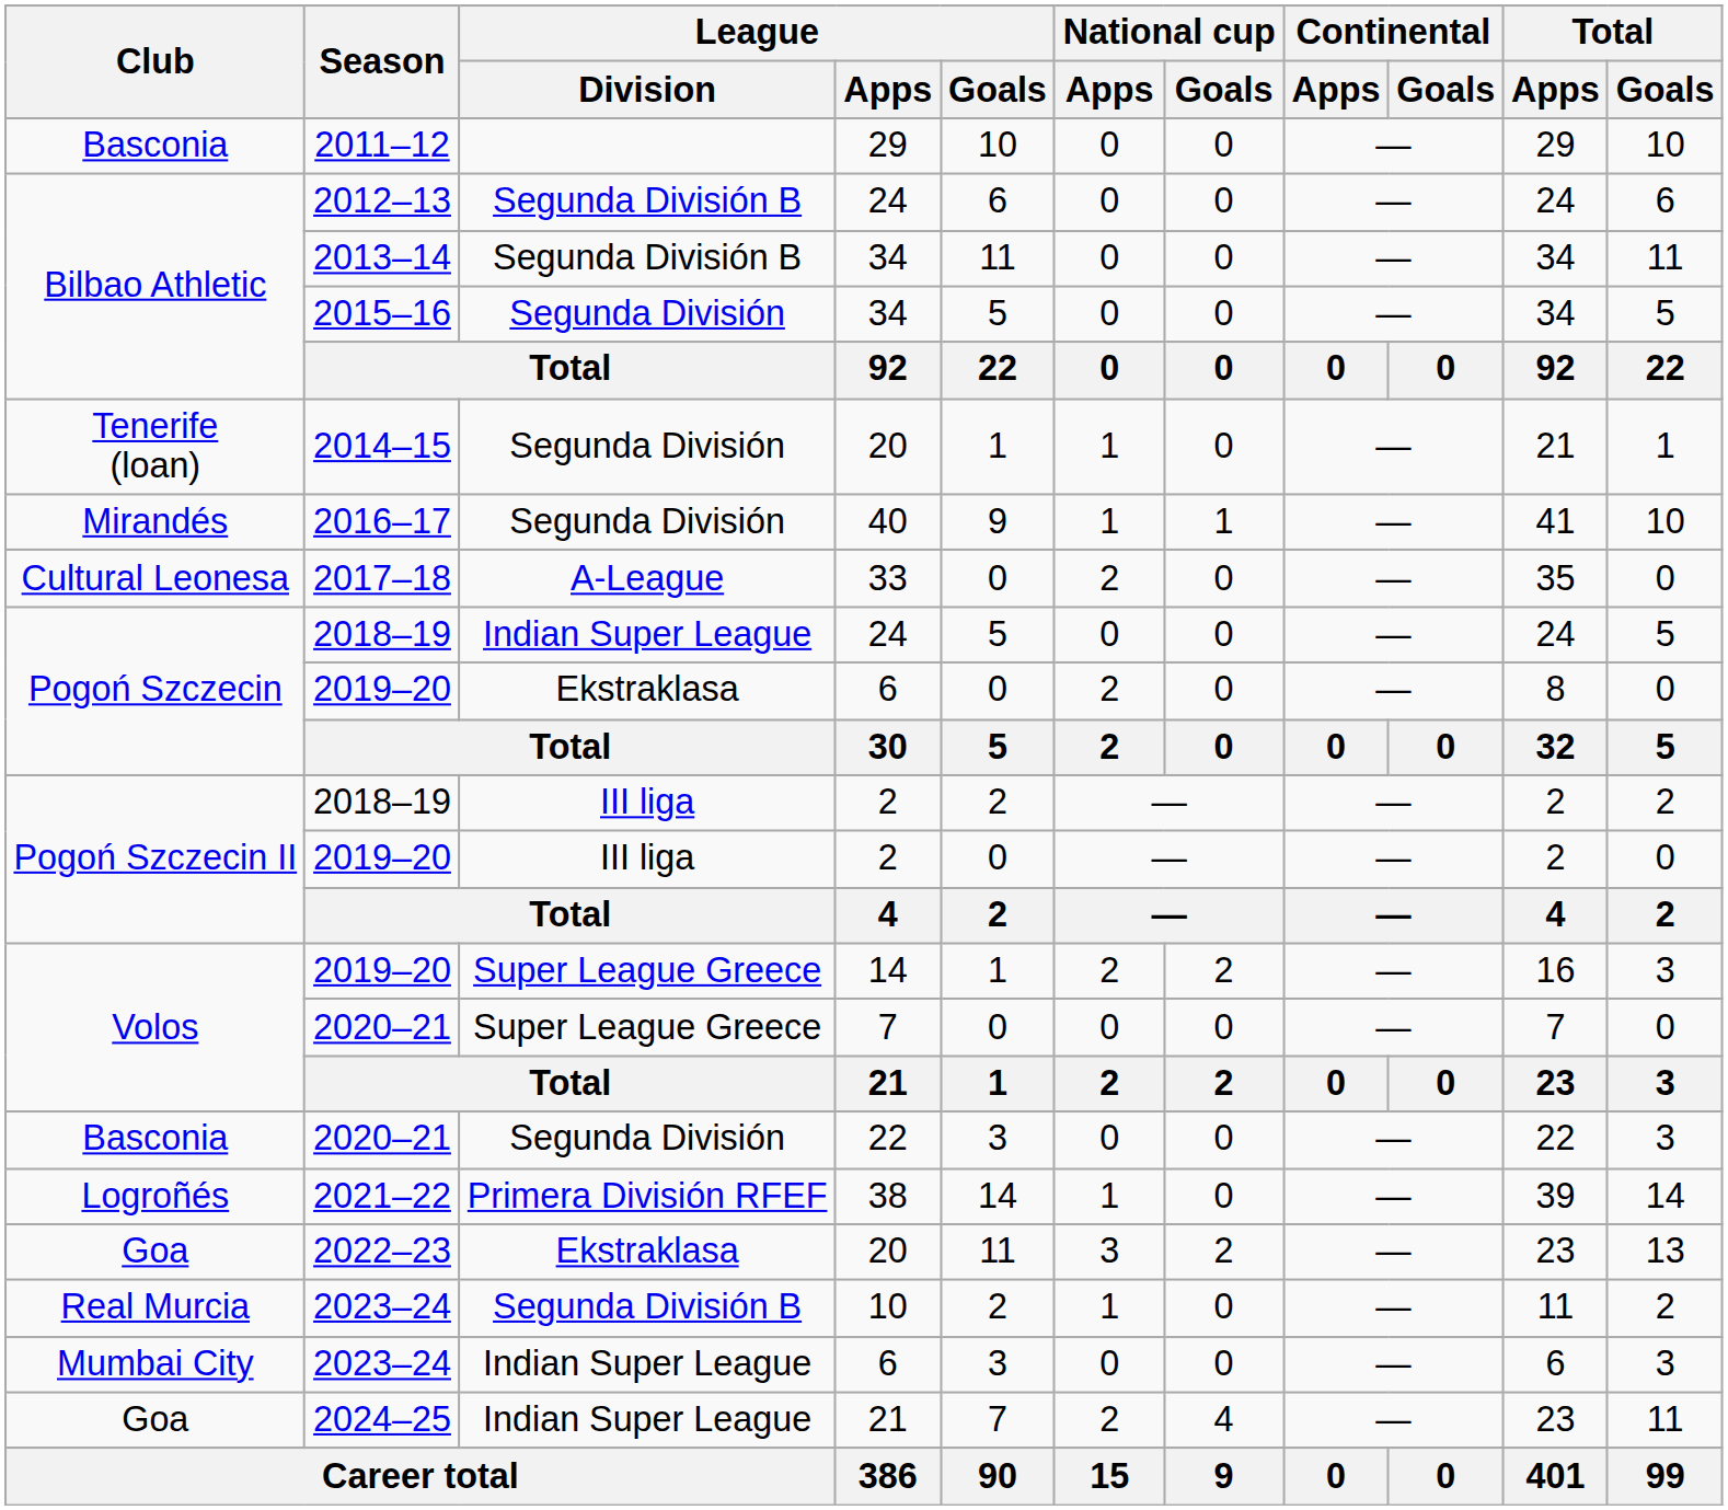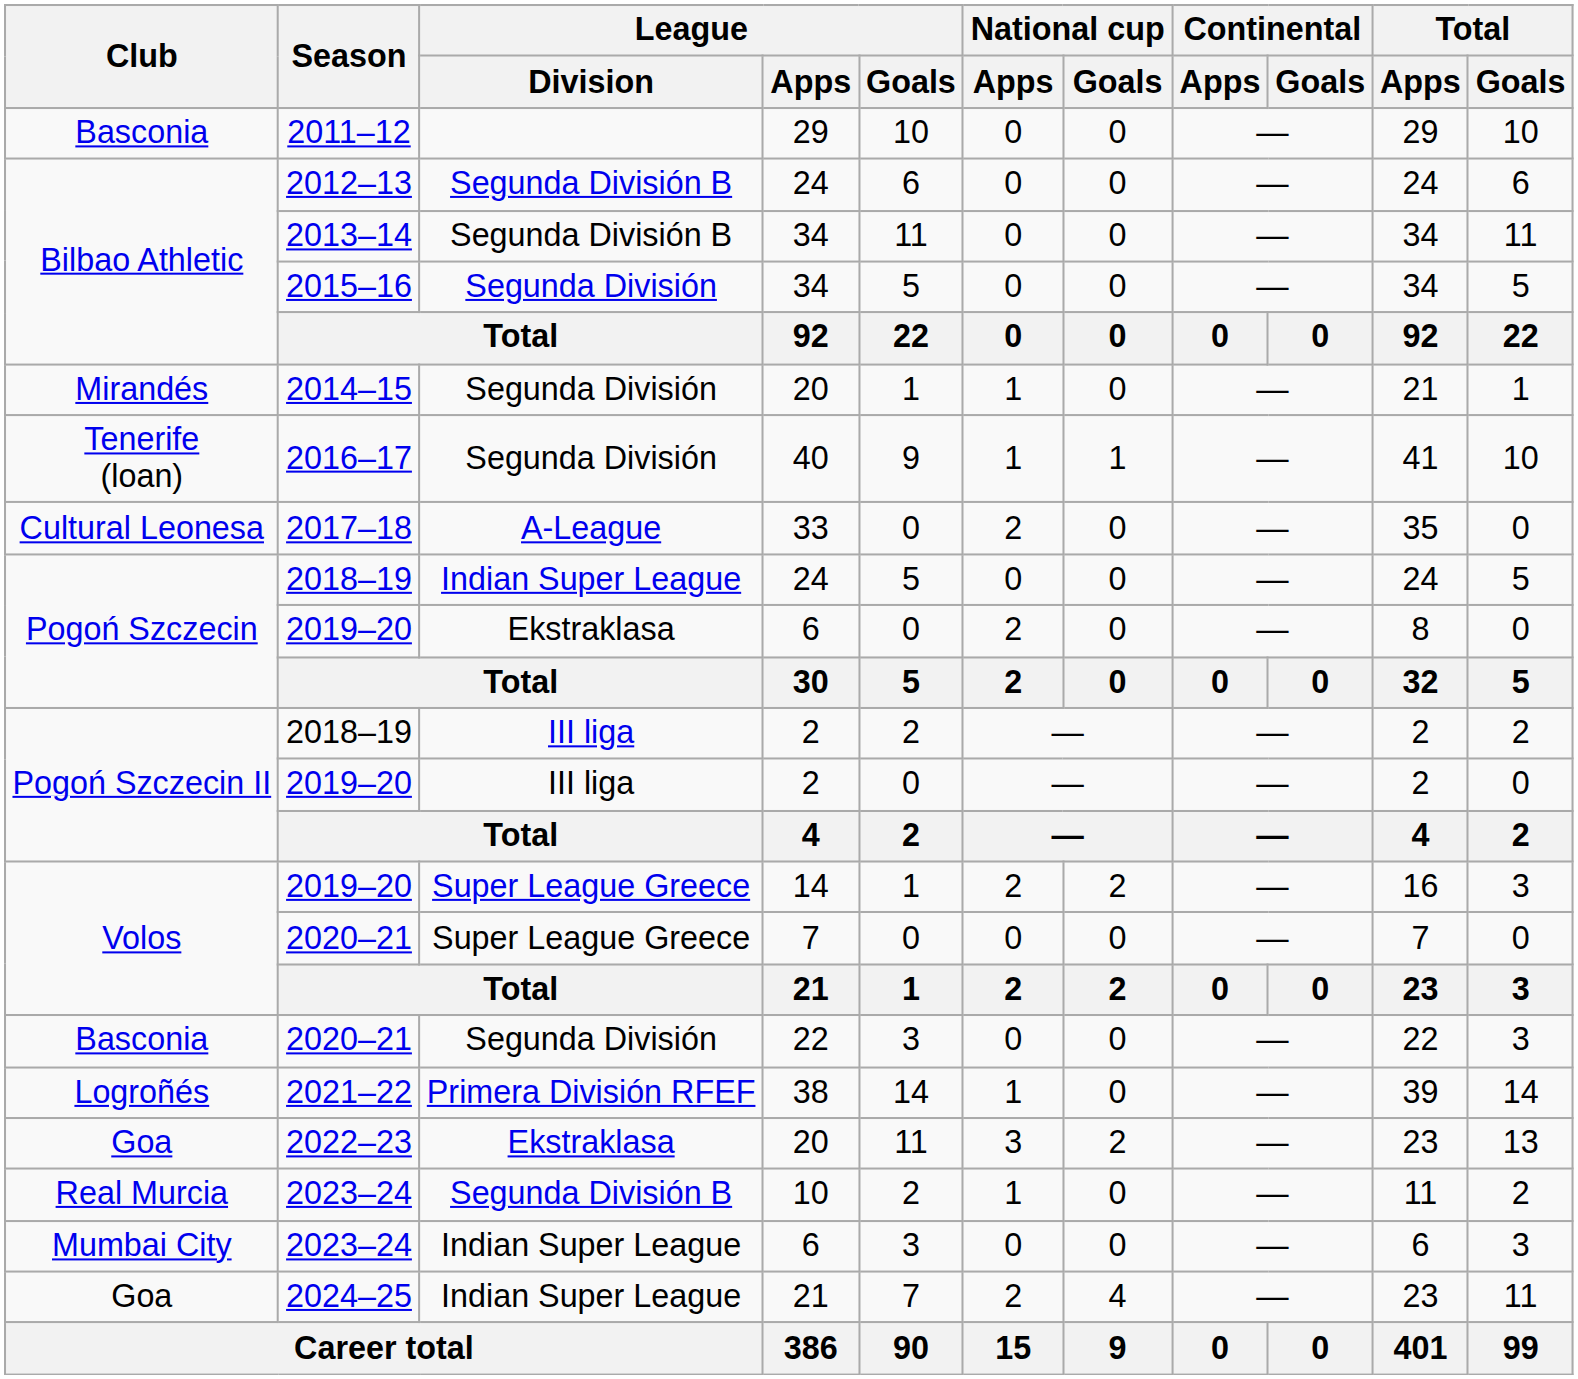 <table class="wikitable" style="text-align:center">
 <tr>
 <th rowspan="2">Club</th>
 <th rowspan="2">Season</th>
 <th colspan="3">League</th>
 <th colspan="2">National cup</th>
 <th colspan="2">Continental</th>
 <th colspan="2">Total</th>
 </tr>
 <tr>
 <th>Division</th>
 <th>Apps</th>
 <th>Goals</th>
 <th>Apps</th>
 <th>Goals</th>
 <th>Apps</th>
 <th>Goals</th>
 <th>Apps</th>
 <th>Goals</th>
 </tr>
 <tr>
 <td rowspan="1"><a href='#'>Basconia</a></td>
 <td><a href='#'>2011–12</a></td>
 <td></td>
 <td>29</td>
 <td>10</td>
 <td>0</td>
 <td>0</td>
 <td colspan="2">—</td>
 <td>29</td>
 <td>10</td>
 </tr>
 <tr>
 <td rowspan="4"><a href='#'>Bilbao Athletic</a></td>
 <td><a href='#'>2012–13</a></td>
 <td><a href='#'>Segunda División B</a></td>
 <td>24</td>
 <td>6</td>
 <td>0</td>
 <td>0</td>
 <td colspan="2">—</td>
 <td>24</td>
 <td>6</td>
 </tr>
 <tr>
 <td><a href='#'>2013–14</a></td>
 <td>Segunda División B</td>
 <td>34</td>
 <td>11</td>
 <td>0</td>
 <td>0</td>
 <td colspan="2">—</td>
 <td>34</td>
 <td>11</td>
 </tr>
 <tr>
 <td><a href='#'>2015–16</a></td>
 <td><a href='#'>Segunda División</a></td>
 <td>34</td>
 <td>5</td>
 <td>0</td>
 <td>0</td>
 <td colspan="2">—</td>
 <td>34</td>
 <td>5</td>
 </tr>
 <tr>
 <th colspan="2">Total</th>
 <th>92</th>
 <th>22</th>
 <th>0</th>
 <th>0</th>
 <th>0</th>
 <th>0</th>
 <th>92</th>
 <th>22</th>
 </tr>
 <tr>
-<td><a href='#'>Tenerife</a> <br>(loan)</td>
+<td><a href='#'>Mirandés</a></td>
 <td><a href='#'>2014–15</a></td>
 <td>Segunda División</td>
 <td>20</td>
 <td>1</td>
 <td>1</td>
 <td>0</td>
 <td colspan="2">—</td>
 <td>21</td>
 <td>1</td>
 </tr>
 <tr>
-<td><a href='#'>Mirandés</a></td>
+<td><a href='#'>Tenerife</a> <br>(loan)</td>
 <td><a href='#'>2016–17</a></td>
 <td>Segunda División</td>
 <td>40</td>
 <td>9</td>
 <td>1</td>
 <td>1</td>
 <td colspan="2">—</td>
 <td>41</td>
 <td>10</td>
 </tr>
 <tr>
 <td><a href='#'>Cultural Leonesa</a></td>
 <td><a href='#'>2017–18</a></td>
 <td rowspan="1"><a href='#'>A-League</a></td>
 <td>33</td>
 <td>0</td>
 <td>2</td>
 <td>0</td>
 <td colspan="2">—</td>
 <td>35</td>
 <td>0</td>
 </tr>
 <tr>
 <td rowspan="3"><a href='#'>Pogoń Szczecin</a></td>
 <td><a href='#'>2018–19</a></td>
 <td><a href='#'>Indian Super League</a></td>
 <td>24</td>
 <td>5</td>
 <td>0</td>
 <td>0</td>
 <td colspan="2">—</td>
 <td>24</td>
 <td>5</td>
 </tr>
 <tr>
 <td><a href='#'>2019–20</a></td>
 <td>Ekstraklasa</td>
 <td>6</td>
 <td>0</td>
 <td>2</td>
 <td>0</td>
 <td colspan="2">—</td>
 <td>8</td>
 <td>0</td>
 </tr>
 <tr>
 <th colspan="2">Total</th>
 <th>30</th>
 <th>5</th>
 <th>2</th>
 <th>0</th>
 <th>0</th>
 <th>0</th>
 <th>32</th>
 <th>5</th>
 </tr>
 <tr>
 <td rowspan="3"><a href='#'>Pogoń Szczecin II</a></td>
 <td>2018–19</td>
 <td><a href='#'>III liga</a></td>
 <td>2</td>
 <td>2</td>
 <td colspan="2">—</td>
 <td colspan="2">—</td>
 <td>2</td>
 <td>2</td>
 </tr>
 <tr>
 <td><a href='#'>2019–20</a></td>
 <td>III liga</td>
 <td>2</td>
 <td>0</td>
 <td colspan="2">—</td>
 <td colspan="2">—</td>
 <td>2</td>
 <td>0</td>
 </tr>
 <tr>
 <th colspan="2">Total</th>
 <th>4</th>
 <th>2</th>
 <th colspan="2">—</th>
 <th colspan="2">—</th>
 <th>4</th>
 <th>2</th>
 </tr>
 <tr>
 <td rowspan="3"><a href='#'>Volos</a></td>
 <td><a href='#'>2019–20</a></td>
 <td><a href='#'>Super League Greece</a></td>
 <td>14</td>
 <td>1</td>
 <td>2</td>
 <td>2</td>
 <td colspan="2">—</td>
 <td>16</td>
 <td>3</td>
 </tr>
 <tr>
 <td><a href='#'>2020–21</a></td>
 <td>Super League Greece</td>
 <td>7</td>
 <td>0</td>
 <td>0</td>
 <td>0</td>
 <td colspan="2">—</td>
 <td>7</td>
 <td>0</td>
 </tr>
 <tr>
 <th colspan="2">Total</th>
 <th>21</th>
 <th>1</th>
 <th>2</th>
 <th>2</th>
 <th>0</th>
 <th>0</th>
 <th>23</th>
 <th>3</th>
 </tr>
 <tr>
 <td rowspan="1"><a href='#'>Basconia</a></td>
 <td><a href='#'>2020–21</a></td>
 <td>Segunda División</td>
 <td>22</td>
 <td>3</td>
 <td>0</td>
 <td>0</td>
 <td colspan="2">—</td>
 <td>22</td>
 <td>3</td>
 </tr>
 <tr>
 <td><a href='#'>Logroñés</a></td>
 <td><a href='#'>2021–22</a></td>
 <td><a href='#'>Primera División RFEF</a></td>
 <td>38</td>
 <td>14</td>
 <td>1</td>
 <td>0</td>
 <td colspan="2">—</td>
 <td>39</td>
 <td>14</td>
 </tr>
 <tr>
 <td><a href='#'>Goa</a></td>
 <td><a href='#'>2022–23</a></td>
 <td><a href='#'>Ekstraklasa</a></td>
 <td>20</td>
 <td>11</td>
 <td>3</td>
 <td>2</td>
 <td colspan="2">—</td>
 <td>23</td>
 <td>13</td>
 </tr>
 <tr>
 <td><a href='#'>Real Murcia</a></td>
 <td><a href='#'>2023–24</a></td>
 <td><a href='#'>Segunda División B</a></td>
 <td>10</td>
 <td>2</td>
 <td>1</td>
 <td>0</td>
 <td colspan="2">—</td>
 <td>11</td>
 <td>2</td>
 </tr>
 <tr>
 <td><a href='#'>Mumbai City</a></td>
 <td><a href='#'>2023–24</a></td>
 <td>Indian Super League</td>
 <td>6</td>
 <td>3</td>
 <td>0</td>
 <td>0</td>
 <td colspan="2">—</td>
 <td>6</td>
 <td>3</td>
 </tr>
 <tr>
 <td>Goa</td>
 <td><a href='#'>2024–25</a></td>
 <td>Indian Super League</td>
 <td>21</td>
 <td>7</td>
 <td>2</td>
 <td>4</td>
 <td colspan="2">—</td>
 <td>23</td>
 <td>11</td>
 </tr>
 <tr>
 <th colspan="3">Career total</th>
 <th>386</th>
 <th>90</th>
 <th>15</th>
 <th>9</th>
 <th>0</th>
 <th>0</th>
 <th>401</th>
 <th>99</th>
 </tr>
 </table>
